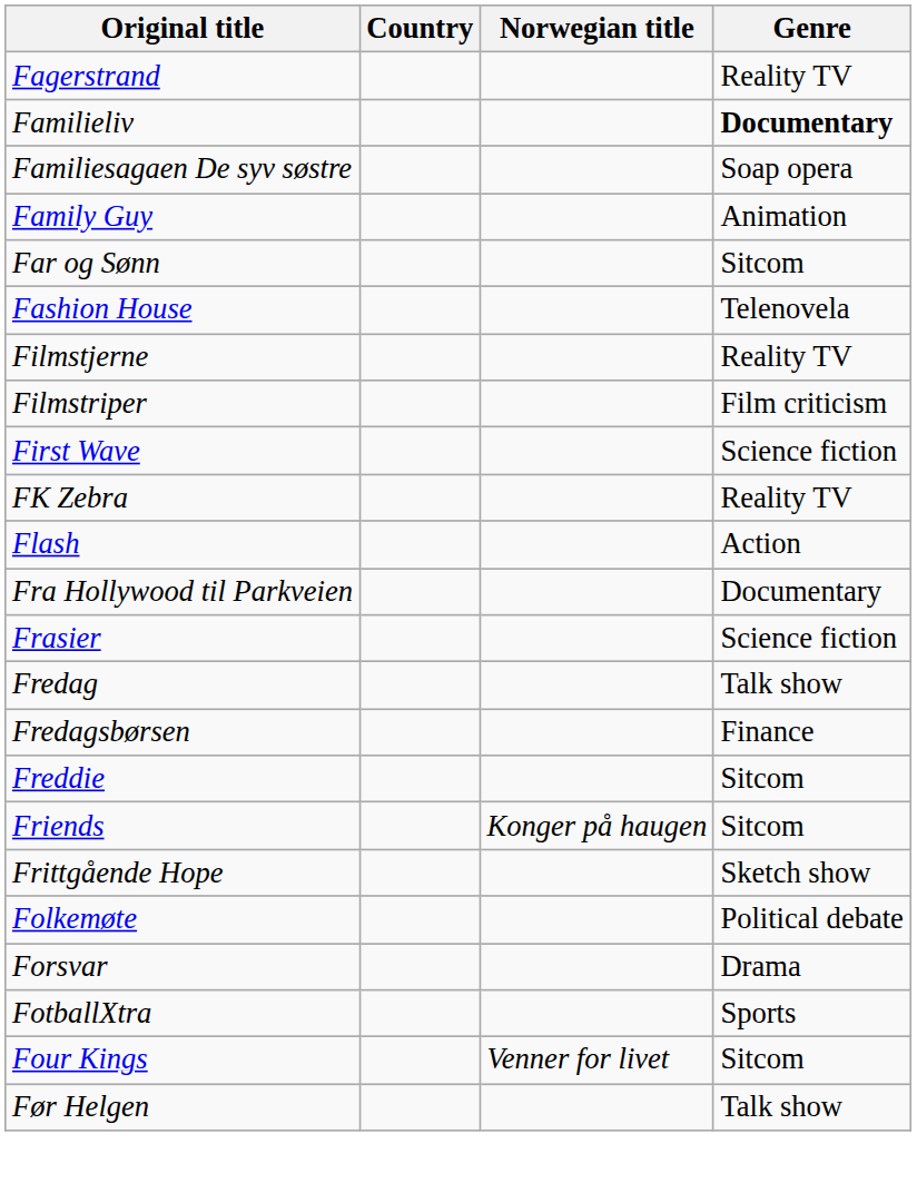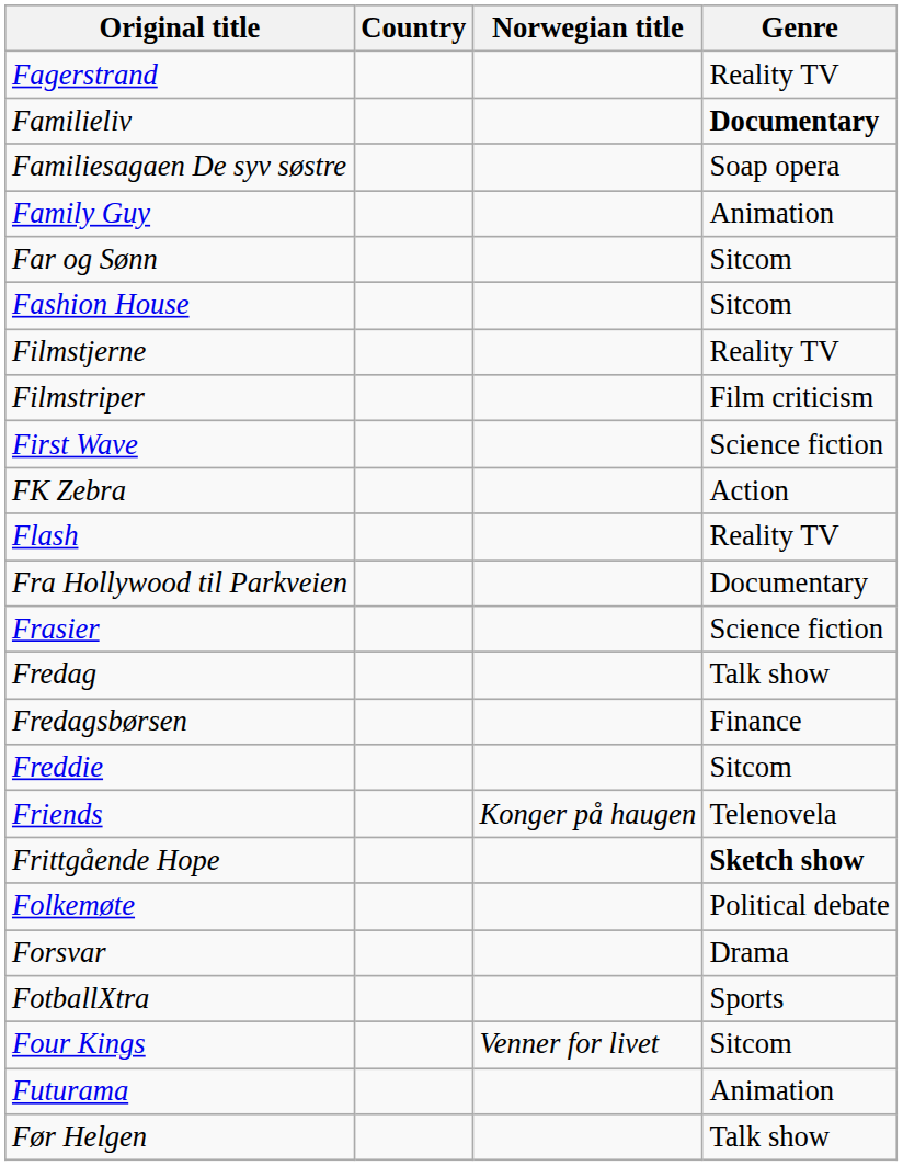 <table class="wikitable sortable">
 <tr>
 <th>Original title</th>
 <th>Country</th>
 <th>Norwegian title</th>
 <th>Genre</th>
 </tr>
 <tr>
 <td><em><a href='#'>Fagerstrand</a></em></td>
 <td></td>
 <td></td>
 <td>Reality TV</td>
 </tr>
 <tr>
 <td><em>Familieliv</em></td>
 <td></td>
 <td></td>
 <td><strong>Documentary</strong></td>
 </tr>
 <tr>
 <td><em>Familiesagaen De syv søstre</em></td>
 <td></td>
 <td></td>
 <td>Soap opera</td>
 </tr>
 <tr>
 <td><em><a href='#'>Family Guy</a></em></td>
 <td></td>
 <td></td>
 <td>Animation</td>
 </tr>
 <tr>
 <td><em>Far og Sønn</em></td>
 <td></td>
 <td></td>
 <td>Sitcom</td>
 </tr>
 <tr>
 <td><em><a href='#'>Fashion House</a></em></td>
 <td></td>
 <td></td>
-<td>Telenovela</td>
+<td>Sitcom</td>
 </tr>
 <tr>
 <td><em>Filmstjerne</em></td>
 <td></td>
 <td></td>
 <td>Reality TV</td>
 </tr>
 <tr>
 <td><em>Filmstriper</em></td>
 <td></td>
 <td></td>
 <td>Film criticism</td>
 </tr>
 <tr>
 <td><em><a href='#'>First Wave</a></em></td>
 <td></td>
 <td></td>
 <td>Science fiction</td>
 </tr>
 <tr>
 <td><em>FK Zebra</em></td>
 <td></td>
 <td></td>
-<td>Reality TV</td>
+<td>Action</td>
 </tr>
 <tr>
 <td><em><a href='#'>Flash</a></em></td>
 <td></td>
 <td></td>
-<td>Action</td>
+<td>Reality TV</td>
 </tr>
 <tr>
 <td><em>Fra Hollywood til Parkveien</em></td>
 <td></td>
 <td></td>
 <td>Documentary</td>
 </tr>
 <tr>
 <td><em><a href='#'>Frasier</a></em></td>
 <td></td>
 <td></td>
 <td>Science fiction</td>
 </tr>
 <tr>
 <td><em>Fredag</em></td>
 <td></td>
 <td></td>
 <td>Talk show</td>
 </tr>
 <tr>
 <td><em>Fredagsbørsen</em></td>
 <td></td>
 <td></td>
 <td>Finance</td>
 </tr>
 <tr>
 <td><em><a href='#'>Freddie</a></em></td>
 <td></td>
 <td></td>
 <td>Sitcom</td>
 </tr>
 <tr>
 <td><em><a href='#'>Friends</a></em></td>
 <td></td>
 <td><em>Konger på haugen</em></td>
-<td>Sitcom</td>
+<td>Telenovela</td>
 </tr>
 <tr>
 <td><em>Frittgående Hope</em></td>
 <td></td>
 <td></td>
-<td>Sketch show</td>
+<td><strong>Sketch show</strong></td>
 </tr>
 <tr>
 <td><em><a href='#'>Folkemøte</a></em></td>
 <td></td>
 <td></td>
 <td>Political debate</td>
 </tr>
 <tr>
 <td><em>Forsvar</em></td>
 <td></td>
 <td></td>
 <td>Drama</td>
 </tr>
 <tr>
 <td><em>FotballXtra</em></td>
 <td></td>
 <td></td>
 <td>Sports</td>
 </tr>
 <tr>
 <td><em><a href='#'>Four Kings</a></em></td>
 <td></td>
 <td><em>Venner for livet</em></td>
 <td>Sitcom</td>
 </tr>
 <tr>
+<td><em><a href='#'>Futurama</a></em></td>
+<td></td>
+<td></td>
+<td>Animation</td>
+</tr>
+<tr>
 <td><em>Før Helgen</em></td>
 <td></td>
 <td></td>
 <td>Talk show</td>
 </tr>
 </table>
